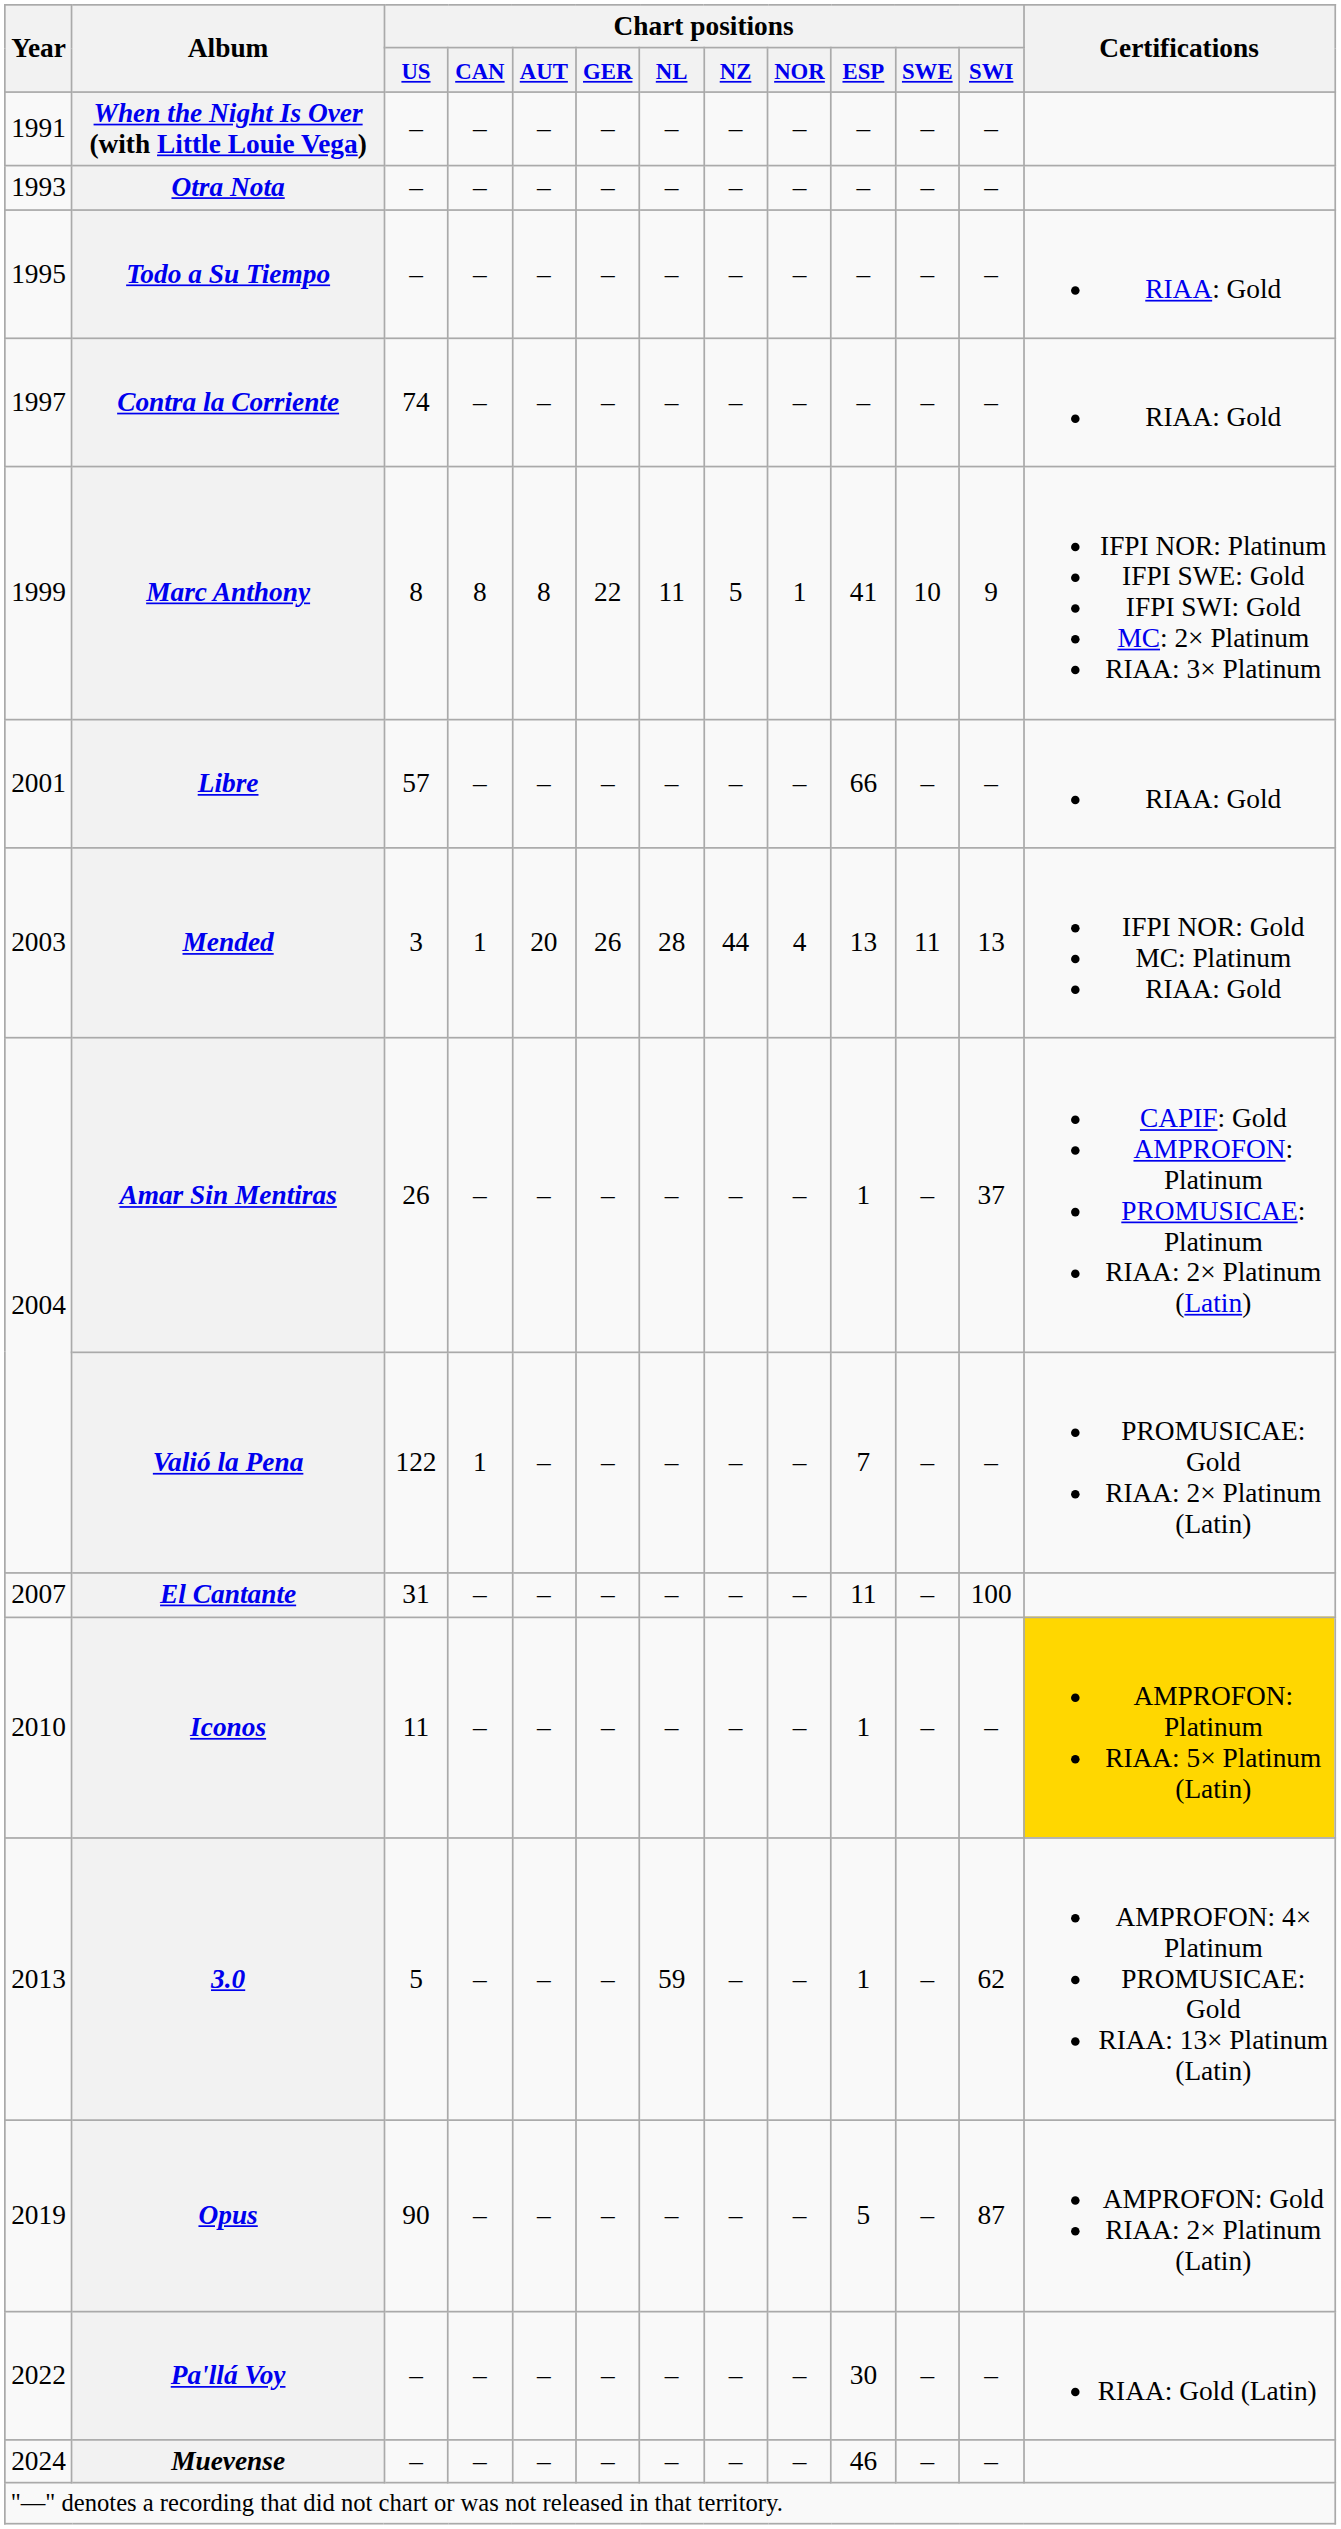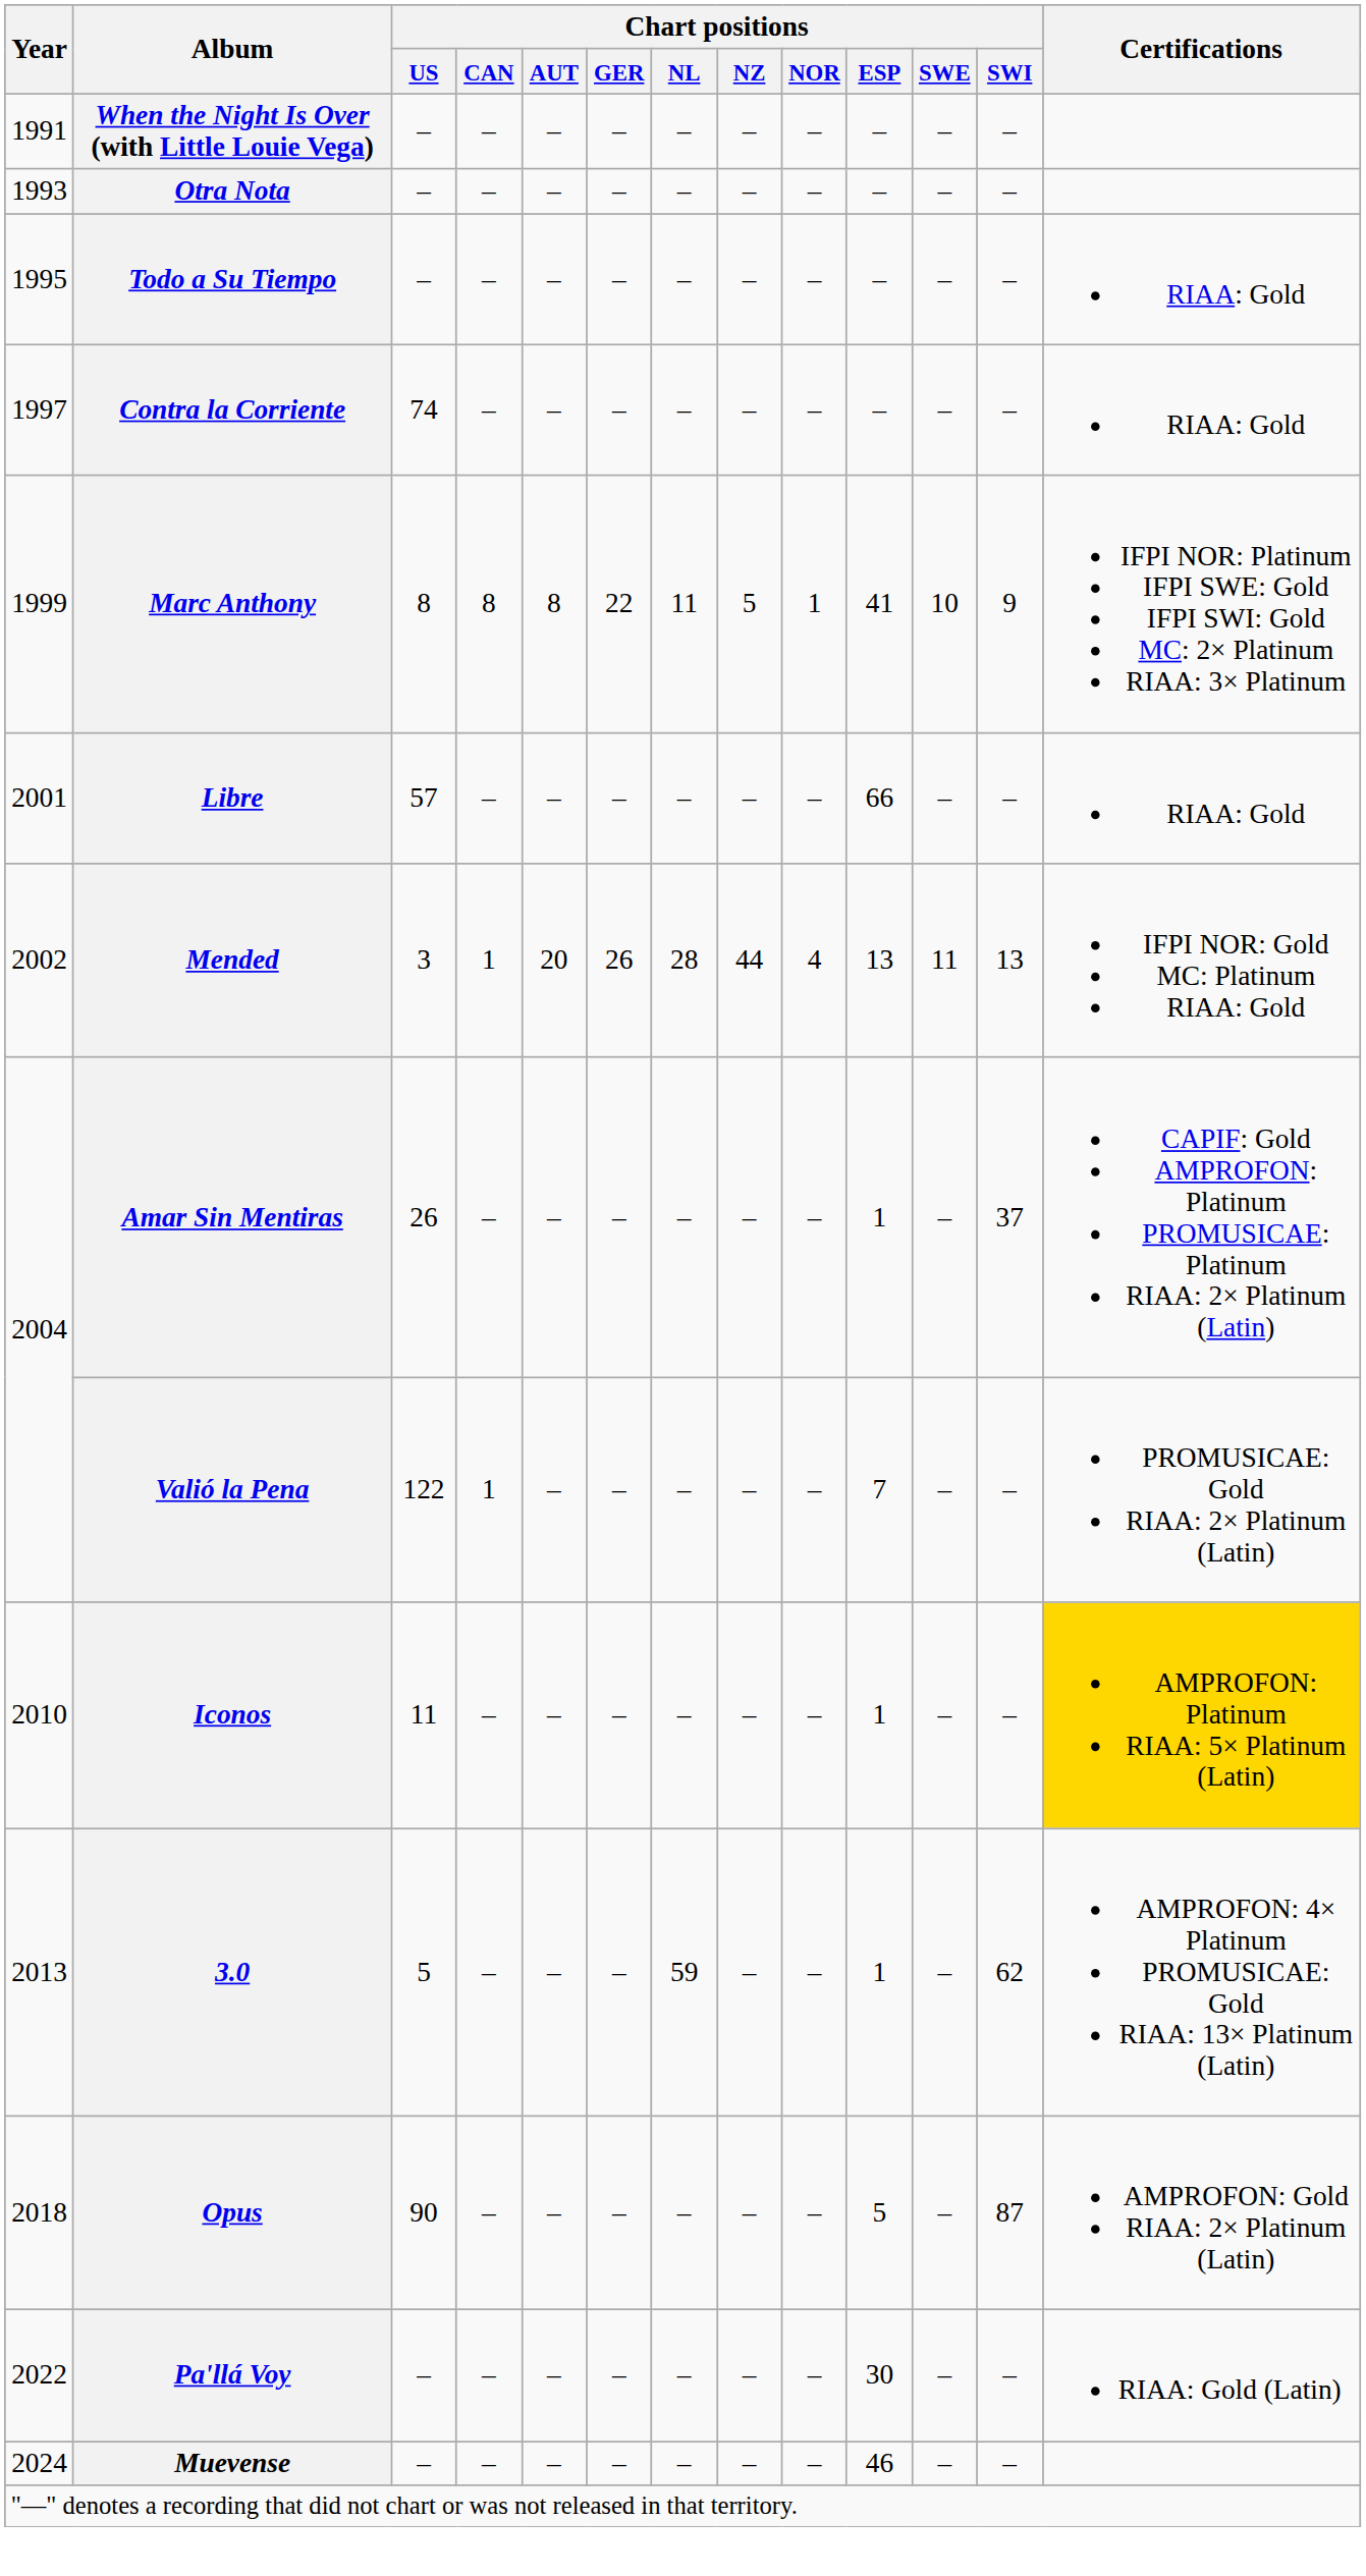 <table class="wikitable plainrowheaders">
 <tr>
 <th style="width:30px;" rowspan="2">Year</th>
 <th style="width:175px;" rowspan="2">Album</th>
 <th colspan="10">Chart positions</th>
 <th style="width:175px;" rowspan="2">Certifications</th>
 </tr>
 <tr>
 <th style="width:30px;"><small><a href='#'>US</a></small><br></th>
 <th style="width:30px;"><small><a href='#'>CAN</a></small><br></th>
 <th style="width:30px;"><small><a href='#'>AUT</a></small><br></th>
 <th style="width:30px;"><small><a href='#'>GER</a></small><br></th>
 <th style="width:30px;"><small><a href='#'>NL</a></small><br></th>
 <th style="width:30px;"><small><a href='#'>NZ</a></small><br></th>
 <th style="width:30px;"><small><a href='#'>NOR</a></small><br></th>
 <th style="width:30px;"><small><a href='#'>ESP</a></small><br></th>
 <th style="width:30px;"><small><a href='#'>SWE</a></small><br></th>
 <th style="width:30px;"><small><a href='#'>SWI</a></small><br></th>
 </tr>
 <tr>
 <td>1991</td>
 <th scope="row"><em><a href='#'>When the Night Is Over</a></em> (with <a href='#'>Little Louie Vega</a>)</th>
 <td style="text-align:center;">–</td>
 <td style="text-align:center;">–</td>
 <td style="text-align:center;">–</td>
 <td style="text-align:center;">–</td>
 <td style="text-align:center;">–</td>
 <td style="text-align:center;">–</td>
 <td style="text-align:center;">–</td>
 <td style="text-align:center;">–</td>
 <td style="text-align:center;">–</td>
 <td style="text-align:center;">–</td>
 <td style="text-align:center;"></td>
 </tr>
 <tr>
 <td>1993</td>
 <th scope="row"><em><a href='#'>Otra Nota</a></em></th>
 <td style="text-align:center;">–</td>
 <td style="text-align:center;">–</td>
 <td style="text-align:center;">–</td>
 <td style="text-align:center;">–</td>
 <td style="text-align:center;">–</td>
 <td style="text-align:center;">–</td>
 <td style="text-align:center;">–</td>
 <td style="text-align:center;">–</td>
 <td style="text-align:center;">–</td>
 <td style="text-align:center;">–</td>
 <td style="text-align:center;"></td>
 </tr>
 <tr>
 <td>1995</td>
 <th scope="row"><em><a href='#'>Todo a Su Tiempo</a></em></th>
 <td style="text-align:center;">–</td>
 <td style="text-align:center;">–</td>
 <td style="text-align:center;">–</td>
 <td style="text-align:center;">–</td>
 <td style="text-align:center;">–</td>
 <td style="text-align:center;">–</td>
 <td style="text-align:center;">–</td>
 <td style="text-align:center;">–</td>
 <td style="text-align:center;">–</td>
 <td style="text-align:center;">–</td>
 <td style="text-align:center;"><br><ul><li><a href='#'>RIAA</a>: Gold</li></ul></td>
 </tr>
 <tr>
 <td>1997</td>
 <th scope="row"><em><a href='#'>Contra la Corriente</a></em></th>
 <td style="text-align:center;">74</td>
 <td style="text-align:center;">–</td>
 <td style="text-align:center;">–</td>
 <td style="text-align:center;">–</td>
 <td style="text-align:center;">–</td>
 <td style="text-align:center;">–</td>
 <td style="text-align:center;">–</td>
 <td style="text-align:center;">–</td>
 <td style="text-align:center;">–</td>
 <td style="text-align:center;">–</td>
 <td style="text-align:center;"><br><ul><li>RIAA: Gold</li></ul></td>
 </tr>
 <tr>
 <td>1999</td>
 <th scope="row"><em><a href='#'>Marc Anthony</a></em></th>
 <td style="text-align:center;">8</td>
 <td style="text-align:center;">8</td>
 <td style="text-align:center;">8</td>
 <td style="text-align:center;">22</td>
 <td style="text-align:center;">11</td>
 <td style="text-align:center;">5</td>
 <td style="text-align:center;">1</td>
 <td style="text-align:center;">41 </td>
 <td style="text-align:center;">10</td>
 <td style="text-align:center;">9</td>
 <td style="text-align:center;"><br><ul><li>IFPI NOR: Platinum</li><li>IFPI SWE: Gold</li><li>IFPI SWI: Gold</li><li><a href='#'>MC</a>: 2× Platinum</li><li>RIAA: 3× Platinum</li></ul></td>
 </tr>
 <tr>
 <td>2001</td>
 <th scope="row"><em><a href='#'>Libre</a></em></th>
 <td style="text-align:center;">57</td>
 <td style="text-align:center;">–</td>
 <td style="text-align:center;">–</td>
 <td style="text-align:center;">–</td>
 <td style="text-align:center;">–</td>
 <td style="text-align:center;">–</td>
 <td style="text-align:center;">–</td>
 <td style="text-align:center;">66 </td>
 <td style="text-align:center;">–</td>
 <td style="text-align:center;">–</td>
 <td style="text-align:center;"><br><ul><li>RIAA: Gold</li></ul></td>
 </tr>
 <tr>
-<td>2003</td>
+<td>2002</td>
 <th scope="row"><em><a href='#'>Mended</a></em></th>
 <td style="text-align:center;">3</td>
 <td style="text-align:center;">1</td>
 <td style="text-align:center;">20</td>
 <td style="text-align:center;">26</td>
 <td style="text-align:center;">28</td>
 <td style="text-align:center;">44</td>
 <td style="text-align:center;">4</td>
 <td style="text-align:center;">13 </td>
 <td style="text-align:center;">11</td>
 <td style="text-align:center;">13</td>
 <td style="text-align:center;"><br><ul><li>IFPI NOR: Gold</li><li>MC: Platinum</li><li>RIAA: Gold</li></ul></td>
 </tr>
 <tr>
 <td rowspan=2>2004</td>
 <th scope="row"><em><a href='#'>Amar Sin Mentiras</a></em></th>
 <td style="text-align:center;">26</td>
 <td style="text-align:center;">–</td>
 <td style="text-align:center;">–</td>
 <td style="text-align:center;">–</td>
 <td style="text-align:center;">–</td>
 <td style="text-align:center;">–</td>
 <td style="text-align:center;">–</td>
 <td style="text-align:center;">1 </td>
 <td style="text-align:center;">–</td>
 <td style="text-align:center;">37</td>
 <td style="text-align:center;"><br><ul><li><a href='#'>CAPIF</a>: Gold </li><li><a href='#'>AMPROFON</a>: Platinum</li><li><a href='#'>PROMUSICAE</a>: Platinum</li><li>RIAA: 2× Platinum (<a href='#'>Latin</a>)</li></ul></td>
 </tr>
 <tr>
 <th scope="row"><em><a href='#'>Valió la Pena</a></em></th>
 <td style="text-align:center;">122</td>
 <td style="text-align:center;">1</td>
 <td style="text-align:center;">–</td>
 <td style="text-align:center;">–</td>
 <td style="text-align:center;">–</td>
 <td style="text-align:center;">–</td>
 <td style="text-align:center;">–</td>
 <td style="text-align:center;">7 </td>
 <td style="text-align:center;">–</td>
 <td style="text-align:center;">–</td>
 <td style="text-align:center;"><br><ul><li>PROMUSICAE: Gold</li><li>RIAA: 2× Platinum (Latin)</li></ul></td>
 </tr>
 <tr>
-<td>2007</td>
-<th scope="row"><em><a href='#'>El Cantante</a></em></th>
-<td style="text-align:center;">31</td>
-<td style="text-align:center;">–</td>
-<td style="text-align:center;">–</td>
-<td style="text-align:center;">–</td>
-<td style="text-align:center;">–</td>
-<td style="text-align:center;">–</td>
-<td style="text-align:center;">–</td>
-<td style="text-align:center;">11</td>
-<td style="text-align:center;">–</td>
-<td style="text-align:center;">100</td>
-<td style="text-align:center;"></td>
-</tr>
-<tr>
 <td>2010</td>
 <th scope="row"><em><a href='#'>Iconos</a></em></th>
 <td style="text-align:center;">11</td>
 <td style="text-align:center;">–</td>
 <td style="text-align:center;">–</td>
 <td style="text-align:center;">–</td>
 <td style="text-align:center;">–</td>
 <td style="text-align:center;">–</td>
 <td style="text-align:center;">–</td>
 <td style="text-align:center;">1</td>
 <td style="text-align:center;">–</td>
 <td style="text-align:center;">–</td>
 <td style="background: gold; text-align:center;"><br><ul><li>AMPROFON: Platinum</li><li>RIAA: 5× Platinum (Latin)</li></ul></td>
 </tr>
 <tr>
 <td>2013</td>
 <th scope="row"><em><a href='#'>3.0</a></em></th>
 <td style="text-align:center;">5</td>
 <td style="text-align:center;">–</td>
 <td style="text-align:center;">–</td>
 <td style="text-align:center;">–</td>
 <td style="text-align:center;">59</td>
 <td style="text-align:center;">–</td>
 <td style="text-align:center;">–</td>
 <td style="text-align:center;">1</td>
 <td style="text-align:center;">–</td>
 <td style="text-align:center;">62</td>
 <td style="text-align:center;"><br><ul><li>AMPROFON: 4× Platinum</li><li>PROMUSICAE: Gold</li><li>RIAA: 13× Platinum (Latin)</li></ul></td>
 </tr>
 <tr>
-<td>2019</td>
+<td>2018</td>
 <th scope="row"><em><a href='#'>Opus</a></em></th>
 <td style="text-align:center;">90</td>
 <td style="text-align:center;">–</td>
 <td style="text-align:center;">–</td>
 <td style="text-align:center;">–</td>
 <td style="text-align:center;">–</td>
 <td style="text-align:center;">–</td>
 <td style="text-align:center;">–</td>
 <td style="text-align:center;">5<br></td>
 <td style="text-align:center;">–</td>
 <td style="text-align:center;">87</td>
 <td style="text-align:center;"><br><ul><li>AMPROFON: Gold</li><li>RIAA: 2× Platinum (Latin)</li></ul></td>
 </tr>
 <tr>
 <td>2022</td>
 <th scope="row"><em><a href='#'>Pa'llá Voy</a></em></th>
 <td style="text-align: center;">–</td>
 <td style="text-align: center;">–</td>
 <td style="text-align: center;">–</td>
 <td style="text-align: center;">–</td>
 <td style="text-align: center;">–</td>
 <td style="text-align: center;">–</td>
 <td style="text-align: center;">–</td>
 <td style="text-align: center;">30</td>
 <td style="text-align: center;">–</td>
 <td style="text-align: center;">–</td>
 <td><br><ul><li>RIAA: Gold (Latin)</li></ul></td>
 </tr>
 <tr>
 <td>2024</td>
 <th scope="row"><em>Muevense</em></th>
 <td style="text-align: center;">–</td>
 <td style="text-align: center;">–</td>
 <td style="text-align: center;">–</td>
 <td style="text-align: center;">–</td>
 <td style="text-align: center;">–</td>
 <td style="text-align: center;">–</td>
 <td style="text-align: center;">–</td>
 <td style="text-align: center;">46</td>
 <td style="text-align: center;">–</td>
 <td style="text-align: center;">–</td>
 <td></td>
 </tr>
 <tr>
 <td colspan="13" style="font-size:90%">"—" denotes a recording that did not chart or was not released in that territory.</td>
 </tr>
 </table>
